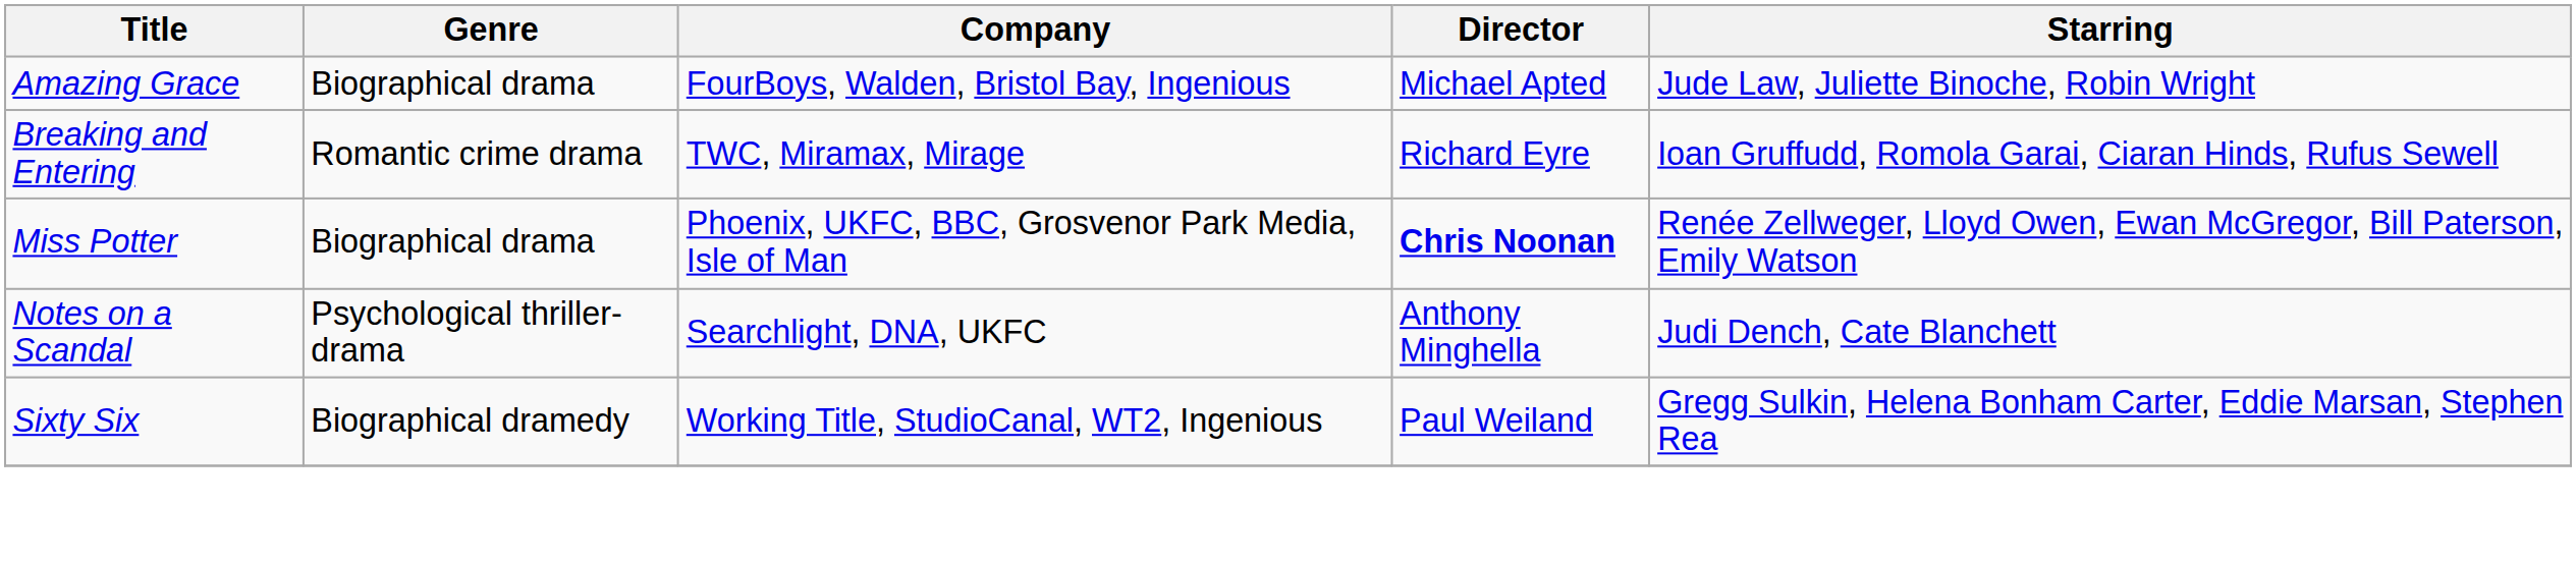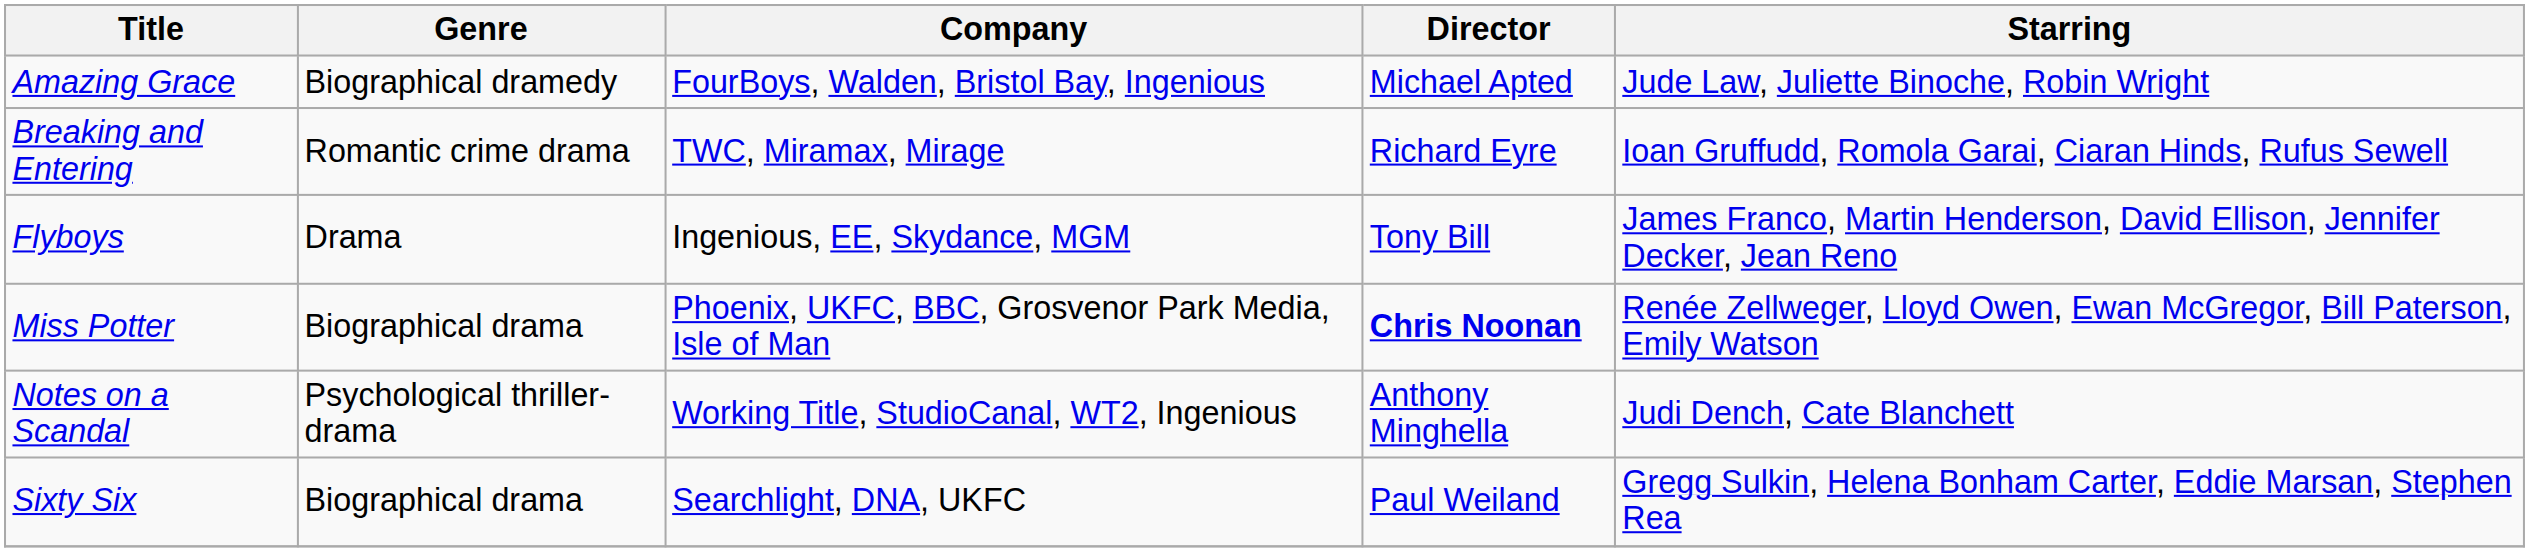 <table class="wikitable unsortable">
 <tr>
 <th>Title</th>
 <th>Genre</th>
 <th>Company</th>
 <th>Director</th>
 <th>Starring</th>
 </tr>
 <tr>
 <td><em><a href='#'>Amazing Grace</a></em></td>
-<td>Biographical drama</td>
+<td>Biographical dramedy</td>
 <td><a href='#'>FourBoys</a>, <a href='#'>Walden</a>, <a href='#'>Bristol Bay</a>, <a href='#'>Ingenious</a></td>
 <td><a href='#'>Michael Apted</a></td>
 <td><a href='#'>Jude Law</a>, <a href='#'>Juliette Binoche</a>, <a href='#'>Robin Wright</a></td>
 </tr>
 <tr>
 <td><em><a href='#'>Breaking and Entering</a></em></td>
 <td>Romantic crime drama</td>
 <td><a href='#'>TWC</a>, <a href='#'>Miramax</a>, <a href='#'>Mirage</a></td>
 <td><a href='#'>Richard Eyre</a></td>
 <td><a href='#'>Ioan Gruffudd</a>, <a href='#'>Romola Garai</a>, <a href='#'>Ciaran Hinds</a>, <a href='#'>Rufus Sewell</a></td>
 </tr>
 <tr>
+<td><em><a href='#'>Flyboys</a></em></td>
+<td>Drama</td>
+<td>Ingenious, <a href='#'>EE</a>, <a href='#'>Skydance</a>, <a href='#'>MGM</a></td>
+<td><a href='#'>Tony Bill</a></td>
+<td><a href='#'>James Franco</a>, <a href='#'>Martin Henderson</a>, <a href='#'>David Ellison</a>, <a href='#'>Jennifer Decker</a>, <a href='#'>Jean Reno</a></td>
+</tr>
+<tr>
 <td><em><a href='#'>Miss Potter</a></em></td>
 <td>Biographical drama</td>
 <td><a href='#'>Phoenix</a>, <a href='#'>UKFC</a>, <a href='#'>BBC</a>, Grosvenor Park Media, <a href='#'>Isle of Man</a></td>
 <td><strong><a href='#'>Chris Noonan</a></strong></td>
 <td><a href='#'>Renée Zellweger</a>, <a href='#'>Lloyd Owen</a>, <a href='#'>Ewan McGregor</a>, <a href='#'>Bill Paterson</a>, <a href='#'>Emily Watson</a></td>
 </tr>
 <tr>
 <td><em><a href='#'>Notes on a Scandal</a></em></td>
 <td>Psychological thriller-drama</td>
-<td><a href='#'>Searchlight</a>, <a href='#'>DNA</a>, UKFC</td>
+<td><a href='#'>Working Title</a>, <a href='#'>StudioCanal</a>, <a href='#'>WT2</a>, Ingenious</td>
 <td><a href='#'>Anthony Minghella</a></td>
 <td><a href='#'>Judi Dench</a>, <a href='#'>Cate Blanchett</a></td>
 </tr>
 <tr>
 <td><em><a href='#'>Sixty Six</a></em></td>
-<td>Biographical dramedy</td>
-<td><a href='#'>Working Title</a>, <a href='#'>StudioCanal</a>, <a href='#'>WT2</a>, Ingenious</td>
+<td>Biographical drama</td>
+<td><a href='#'>Searchlight</a>, <a href='#'>DNA</a>, UKFC</td>
 <td><a href='#'>Paul Weiland</a></td>
 <td><a href='#'>Gregg Sulkin</a>, <a href='#'>Helena Bonham Carter</a>, <a href='#'>Eddie Marsan</a>, <a href='#'>Stephen Rea</a></td>
 </tr>
 <tr>
 </tr>
 </table>
